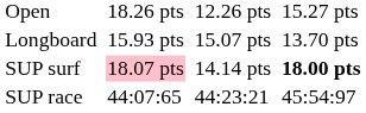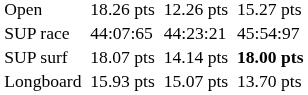 <table>
 <tr>
 <td>Open<br></td>
 <td></td>
 <td>18.26 pts</td>
 <td></td>
 <td>12.26 pts</td>
 <td></td>
 <td>15.27 pts</td>
 </tr>
 <tr>
+<td>SUP race<br></td>
+<td></td>
+<td>44:07:65</td>
+<td></td>
+<td>44:23:21</td>
+<td></td>
+<td>45:54:97</td>
+</tr>
+<tr>
+<td>SUP surf<br></td>
+<td></td>
+<td>18.07 pts</td>
+<td></td>
+<td>14.14 pts</td>
+<td></td>
+<td><strong>18.00 pts</strong></td>
+</tr>
+<tr>
 <td>Longboard<br></td>
 <td></td>
 <td>15.93 pts</td>
 <td></td>
 <td>15.07 pts</td>
 <td></td>
 <td>13.70 pts</td>
 </tr>
-<tr>
-<td>SUP surf<br></td>
-<td></td>
-<td style="background: pink;">18.07 pts</td>
-<td></td>
-<td>14.14 pts</td>
-<td></td>
-<td><strong>18.00 pts</strong></td>
-</tr>
-<tr>
-<td>SUP race<br></td>
-<td></td>
-<td>44:07:65</td>
-<td></td>
-<td>44:23:21</td>
-<td></td>
-<td>45:54:97</td>
-</tr>
 </table>
